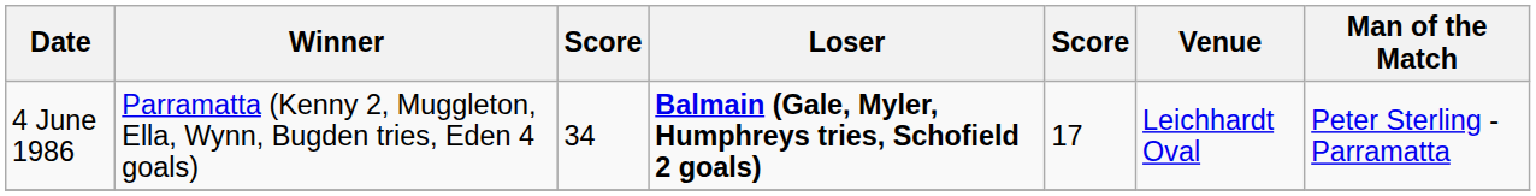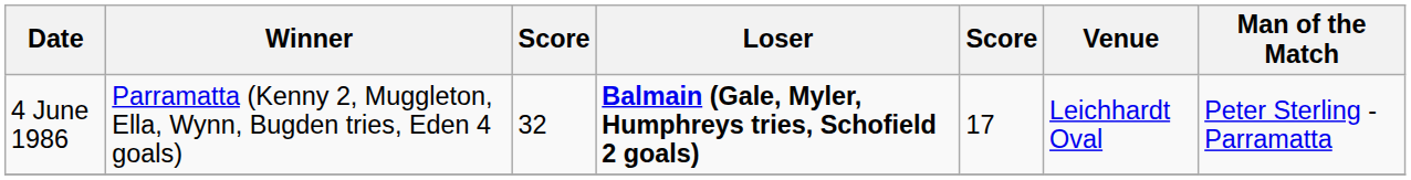 <table class="wikitable">
 <tr>
 <th>Date</th>
 <th>Winner</th>
 <th>Score</th>
 <th>Loser</th>
 <th>Score</th>
 <th>Venue</th>
 <th>Man of the Match</th>
 </tr>
 <tr>
 <td>4 June 1986</td>
 <td> <a href='#'>Parramatta</a> (Kenny 2, Muggleton, Ella, Wynn, Bugden tries, Eden 4 goals)</td>
-<td>34</td>
+<td>32</td>
 <td><strong> <a href='#'>Balmain</a> (Gale, Myler, Humphreys tries, Schofield 2 goals)</strong></td>
 <td>17</td>
 <td><a href='#'>Leichhardt Oval</a></td>
 <td><a href='#'>Peter Sterling</a> - <a href='#'>Parramatta</a></td>
 </tr>
 <tr>
 </tr>
 </table>
